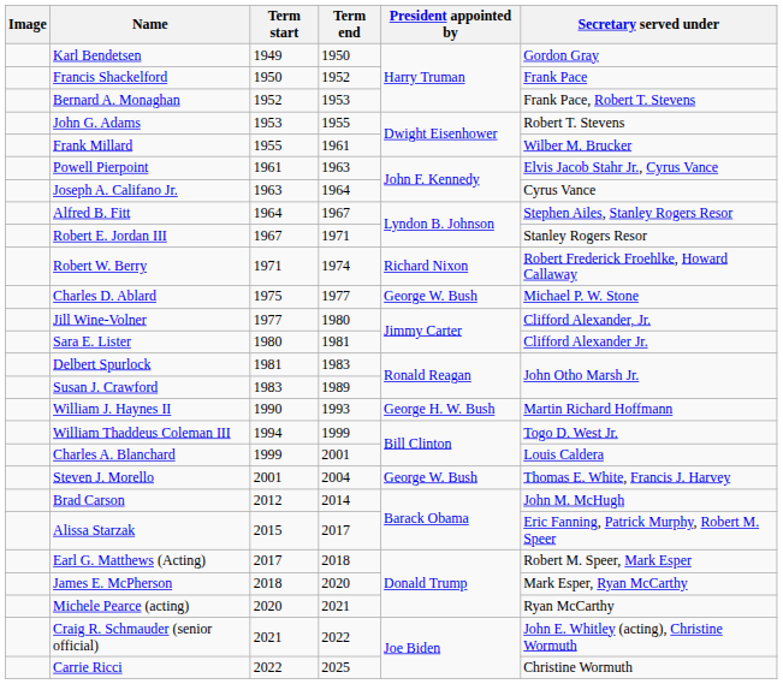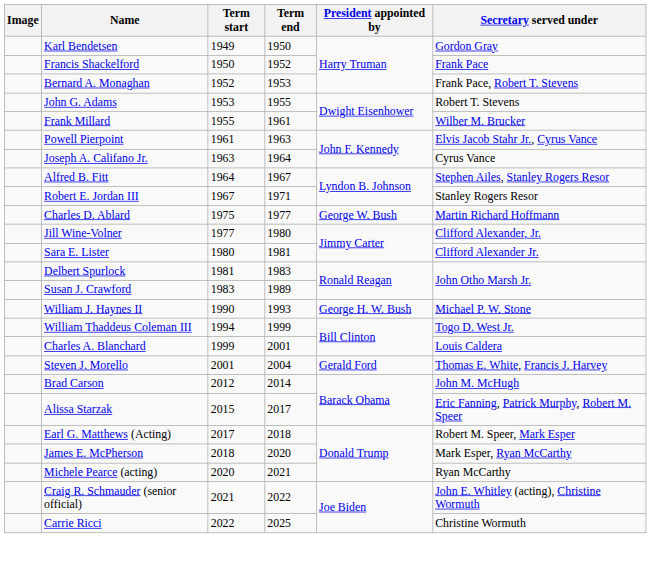 <table class="wikitable">
 <tr>
 <th>Image</th>
 <th>Name</th>
 <th>Term start</th>
 <th>Term end</th>
 <th><a href='#'>President</a> appointed by</th>
 <th><a href='#'>Secretary</a> served under</th>
 </tr>
 <tr>
 <td></td>
 <td><a href='#'>Karl Bendetsen</a></td>
 <td>1949</td>
 <td>1950</td>
 <td rowspan="3"><a href='#'>Harry Truman</a></td>
 <td><a href='#'>Gordon Gray</a></td>
 </tr>
 <tr>
 <td></td>
 <td><a href='#'>Francis Shackelford</a></td>
 <td>1950</td>
 <td>1952</td>
 <td><a href='#'>Frank Pace</a></td>
 </tr>
 <tr>
 <td></td>
 <td><a href='#'>Bernard A. Monaghan</a></td>
 <td>1952</td>
 <td>1953</td>
 <td>Frank Pace, <a href='#'>Robert T. Stevens</a></td>
 </tr>
 <tr>
 <td></td>
 <td><a href='#'>John G. Adams</a></td>
 <td>1953</td>
 <td>1955</td>
 <td rowspan="2"><a href='#'>Dwight Eisenhower</a></td>
 <td>Robert T. Stevens</td>
 </tr>
 <tr>
 <td></td>
 <td><a href='#'>Frank Millard</a></td>
 <td>1955</td>
 <td>1961</td>
 <td><a href='#'>Wilber M. Brucker</a></td>
 </tr>
 <tr>
 <td></td>
 <td><a href='#'>Powell Pierpoint</a></td>
 <td>1961</td>
 <td>1963</td>
 <td rowspan="2"><a href='#'>John F. Kennedy</a></td>
 <td><a href='#'>Elvis Jacob Stahr Jr.</a>, <a href='#'>Cyrus Vance</a></td>
 </tr>
 <tr>
 <td></td>
 <td><a href='#'>Joseph A. Califano Jr.</a></td>
 <td>1963</td>
 <td>1964</td>
 <td>Cyrus Vance</td>
 </tr>
 <tr>
 <td></td>
 <td><a href='#'>Alfred B. Fitt</a></td>
 <td>1964</td>
 <td>1967</td>
 <td rowspan="2"><a href='#'>Lyndon B. Johnson</a></td>
 <td><a href='#'>Stephen Ailes</a>, <a href='#'>Stanley Rogers Resor</a></td>
 </tr>
 <tr>
 <td></td>
 <td><a href='#'>Robert E. Jordan III</a></td>
 <td>1967</td>
 <td>1971</td>
 <td>Stanley Rogers Resor</td>
 </tr>
 <tr>
 <td></td>
-<td><a href='#'>Robert W. Berry</a></td>
-<td>1971</td>
-<td>1974</td>
-<td><a href='#'>Richard Nixon</a></td>
-<td><a href='#'>Robert Frederick Froehlke</a>, <a href='#'>Howard Callaway</a></td>
-</tr>
-<tr>
-<td></td>
 <td><a href='#'>Charles D. Ablard</a></td>
 <td>1975</td>
 <td>1977</td>
 <td><a href='#'>George W. Bush</a></td>
-<td><a href='#'>Michael P. W. Stone</a></td>
+<td><a href='#'>Martin Richard Hoffmann</a></td>
 </tr>
 <tr>
 <td></td>
 <td><a href='#'>Jill Wine-Volner</a></td>
 <td>1977</td>
 <td>1980</td>
 <td rowspan="2"><a href='#'>Jimmy Carter</a></td>
 <td><a href='#'>Clifford Alexander, Jr.</a></td>
 </tr>
 <tr>
 <td></td>
 <td><a href='#'>Sara E. Lister</a></td>
 <td>1980</td>
 <td>1981</td>
 <td><a href='#'>Clifford Alexander Jr.</a></td>
 </tr>
 <tr>
 <td></td>
 <td><a href='#'>Delbert Spurlock</a></td>
 <td>1981</td>
 <td>1983</td>
 <td rowspan="2"><a href='#'>Ronald Reagan</a></td>
 <td rowspan="2"><a href='#'>John Otho Marsh Jr.</a></td>
 </tr>
 <tr>
 <td></td>
 <td><a href='#'>Susan J. Crawford</a></td>
 <td>1983</td>
 <td>1989</td>
 </tr>
 <tr>
 <td></td>
 <td><a href='#'>William J. Haynes II</a></td>
 <td>1990</td>
 <td>1993</td>
 <td><a href='#'>George H. W. Bush</a></td>
-<td><a href='#'>Martin Richard Hoffmann</a></td>
+<td><a href='#'>Michael P. W. Stone</a></td>
 </tr>
 <tr>
 <td></td>
 <td><a href='#'>William Thaddeus Coleman III</a></td>
 <td>1994</td>
 <td>1999</td>
 <td rowspan="2"><a href='#'>Bill Clinton</a></td>
 <td><a href='#'>Togo D. West Jr.</a></td>
 </tr>
 <tr>
 <td></td>
 <td><a href='#'>Charles A. Blanchard</a></td>
 <td>1999</td>
 <td>2001</td>
 <td><a href='#'>Louis Caldera</a></td>
 </tr>
 <tr>
 <td></td>
 <td><a href='#'>Steven J. Morello</a></td>
 <td>2001</td>
 <td>2004</td>
-<td><a href='#'>George W. Bush</a></td>
+<td><a href='#'>Gerald Ford</a></td>
 <td><a href='#'>Thomas E. White</a>, <a href='#'>Francis J. Harvey</a></td>
 </tr>
 <tr>
 <td></td>
 <td><a href='#'>Brad Carson</a></td>
 <td>2012</td>
 <td>2014</td>
 <td rowspan="2"><a href='#'>Barack Obama</a></td>
 <td><a href='#'>John M. McHugh</a></td>
 </tr>
 <tr>
 <td></td>
 <td><a href='#'>Alissa Starzak</a></td>
 <td>2015</td>
 <td>2017</td>
 <td><a href='#'>Eric Fanning</a>, <a href='#'>Patrick Murphy</a>, <a href='#'>Robert M. Speer</a></td>
 </tr>
 <tr>
 <td></td>
 <td><a href='#'>Earl G. Matthews</a> (Acting)</td>
 <td>2017</td>
 <td>2018</td>
 <td rowspan=3><a href='#'>Donald Trump</a></td>
 <td>Robert M. Speer, <a href='#'>Mark Esper</a></td>
 </tr>
 <tr>
 <td></td>
 <td><a href='#'>James E. McPherson</a></td>
 <td>2018</td>
 <td>2020</td>
 <td>Mark Esper, <a href='#'>Ryan McCarthy</a></td>
 </tr>
 <tr>
 <td></td>
 <td><a href='#'>Michele Pearce</a> (acting)</td>
 <td>2020</td>
 <td>2021</td>
 <td>Ryan McCarthy</td>
 </tr>
 <tr>
 <td></td>
 <td><a href='#'>Craig R. Schmauder</a> (senior official)</td>
 <td>2021</td>
 <td>2022</td>
 <td rowspan=2><a href='#'>Joe Biden</a></td>
 <td><a href='#'>John E. Whitley</a> (acting), <a href='#'>Christine Wormuth</a></td>
 </tr>
 <tr>
 <td></td>
 <td><a href='#'>Carrie Ricci</a></td>
 <td>2022</td>
 <td>2025</td>
 <td>Christine Wormuth</td>
 </tr>
 </table>
